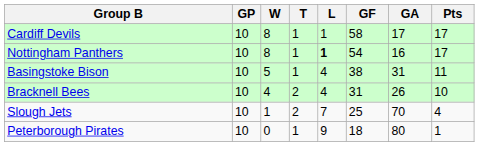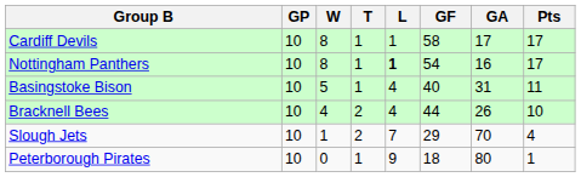 <table class="wikitable">
 <tr>
 <th width="40%">Group B</th>
 <th width="5%">GP</th>
 <th width="5%">W</th>
 <th width="5%">T</th>
 <th width="5%">L</th>
 <th width="7.5%">GF</th>
 <th width="7.5%">GA</th>
 <th width="7.5%">Pts</th>
 </tr>
 <tr bgcolor="#CCFFCC">
 <td><a href='#'>Cardiff Devils</a></td>
 <td>10</td>
 <td>8</td>
 <td>1</td>
 <td>1</td>
 <td>58</td>
 <td>17</td>
 <td>17</td>
 </tr>
 <tr bgcolor="#CCFFCC">
 <td><a href='#'>Nottingham Panthers</a></td>
 <td>10</td>
 <td>8</td>
 <td>1</td>
 <td><strong>1</strong></td>
 <td>54</td>
 <td>16</td>
 <td>17</td>
 </tr>
 <tr bgcolor="#CCFFCC">
 <td><a href='#'>Basingstoke Bison</a></td>
 <td>10</td>
 <td>5</td>
 <td>1</td>
 <td>4</td>
-<td>38</td>
+<td>40</td>
 <td>31</td>
 <td>11</td>
 </tr>
 <tr bgcolor="#CCFFCC">
 <td><a href='#'>Bracknell Bees</a></td>
 <td>10</td>
 <td>4</td>
 <td>2</td>
 <td>4</td>
-<td>31</td>
+<td>44</td>
 <td>26</td>
 <td>10</td>
 </tr>
 <tr>
 <td><a href='#'>Slough Jets</a></td>
 <td>10</td>
 <td>1</td>
 <td>2</td>
 <td>7</td>
-<td>25</td>
+<td>29</td>
 <td>70</td>
 <td>4</td>
 </tr>
 <tr>
 <td><a href='#'>Peterborough Pirates</a></td>
 <td>10</td>
 <td>0</td>
 <td>1</td>
 <td>9</td>
 <td>18</td>
 <td>80</td>
 <td>1</td>
 </tr>
 </table>
